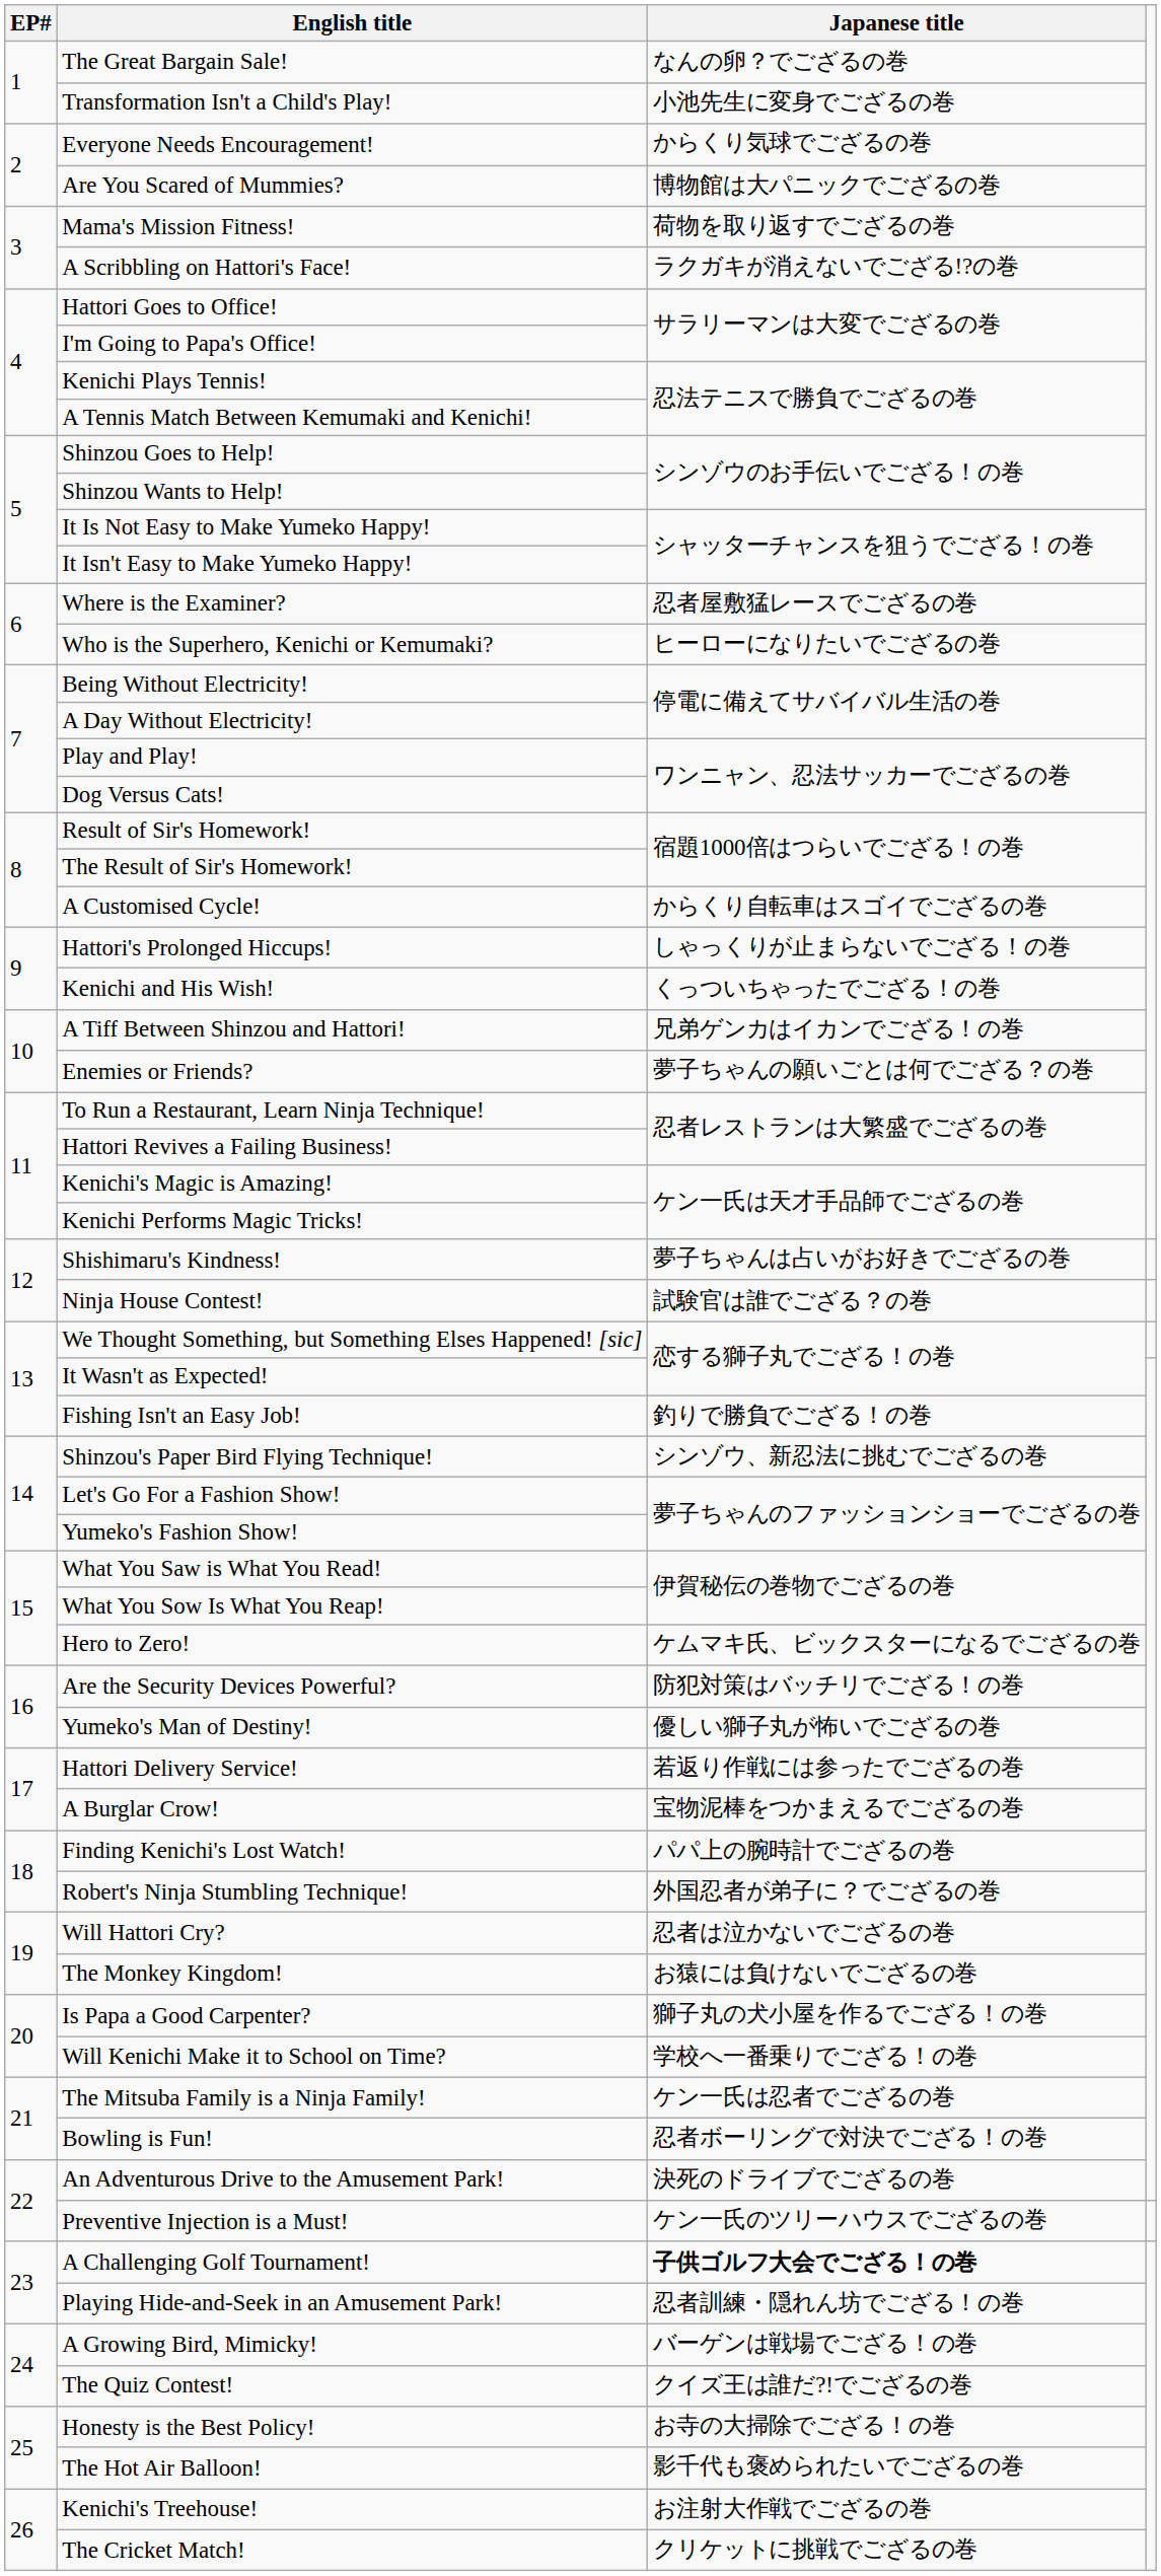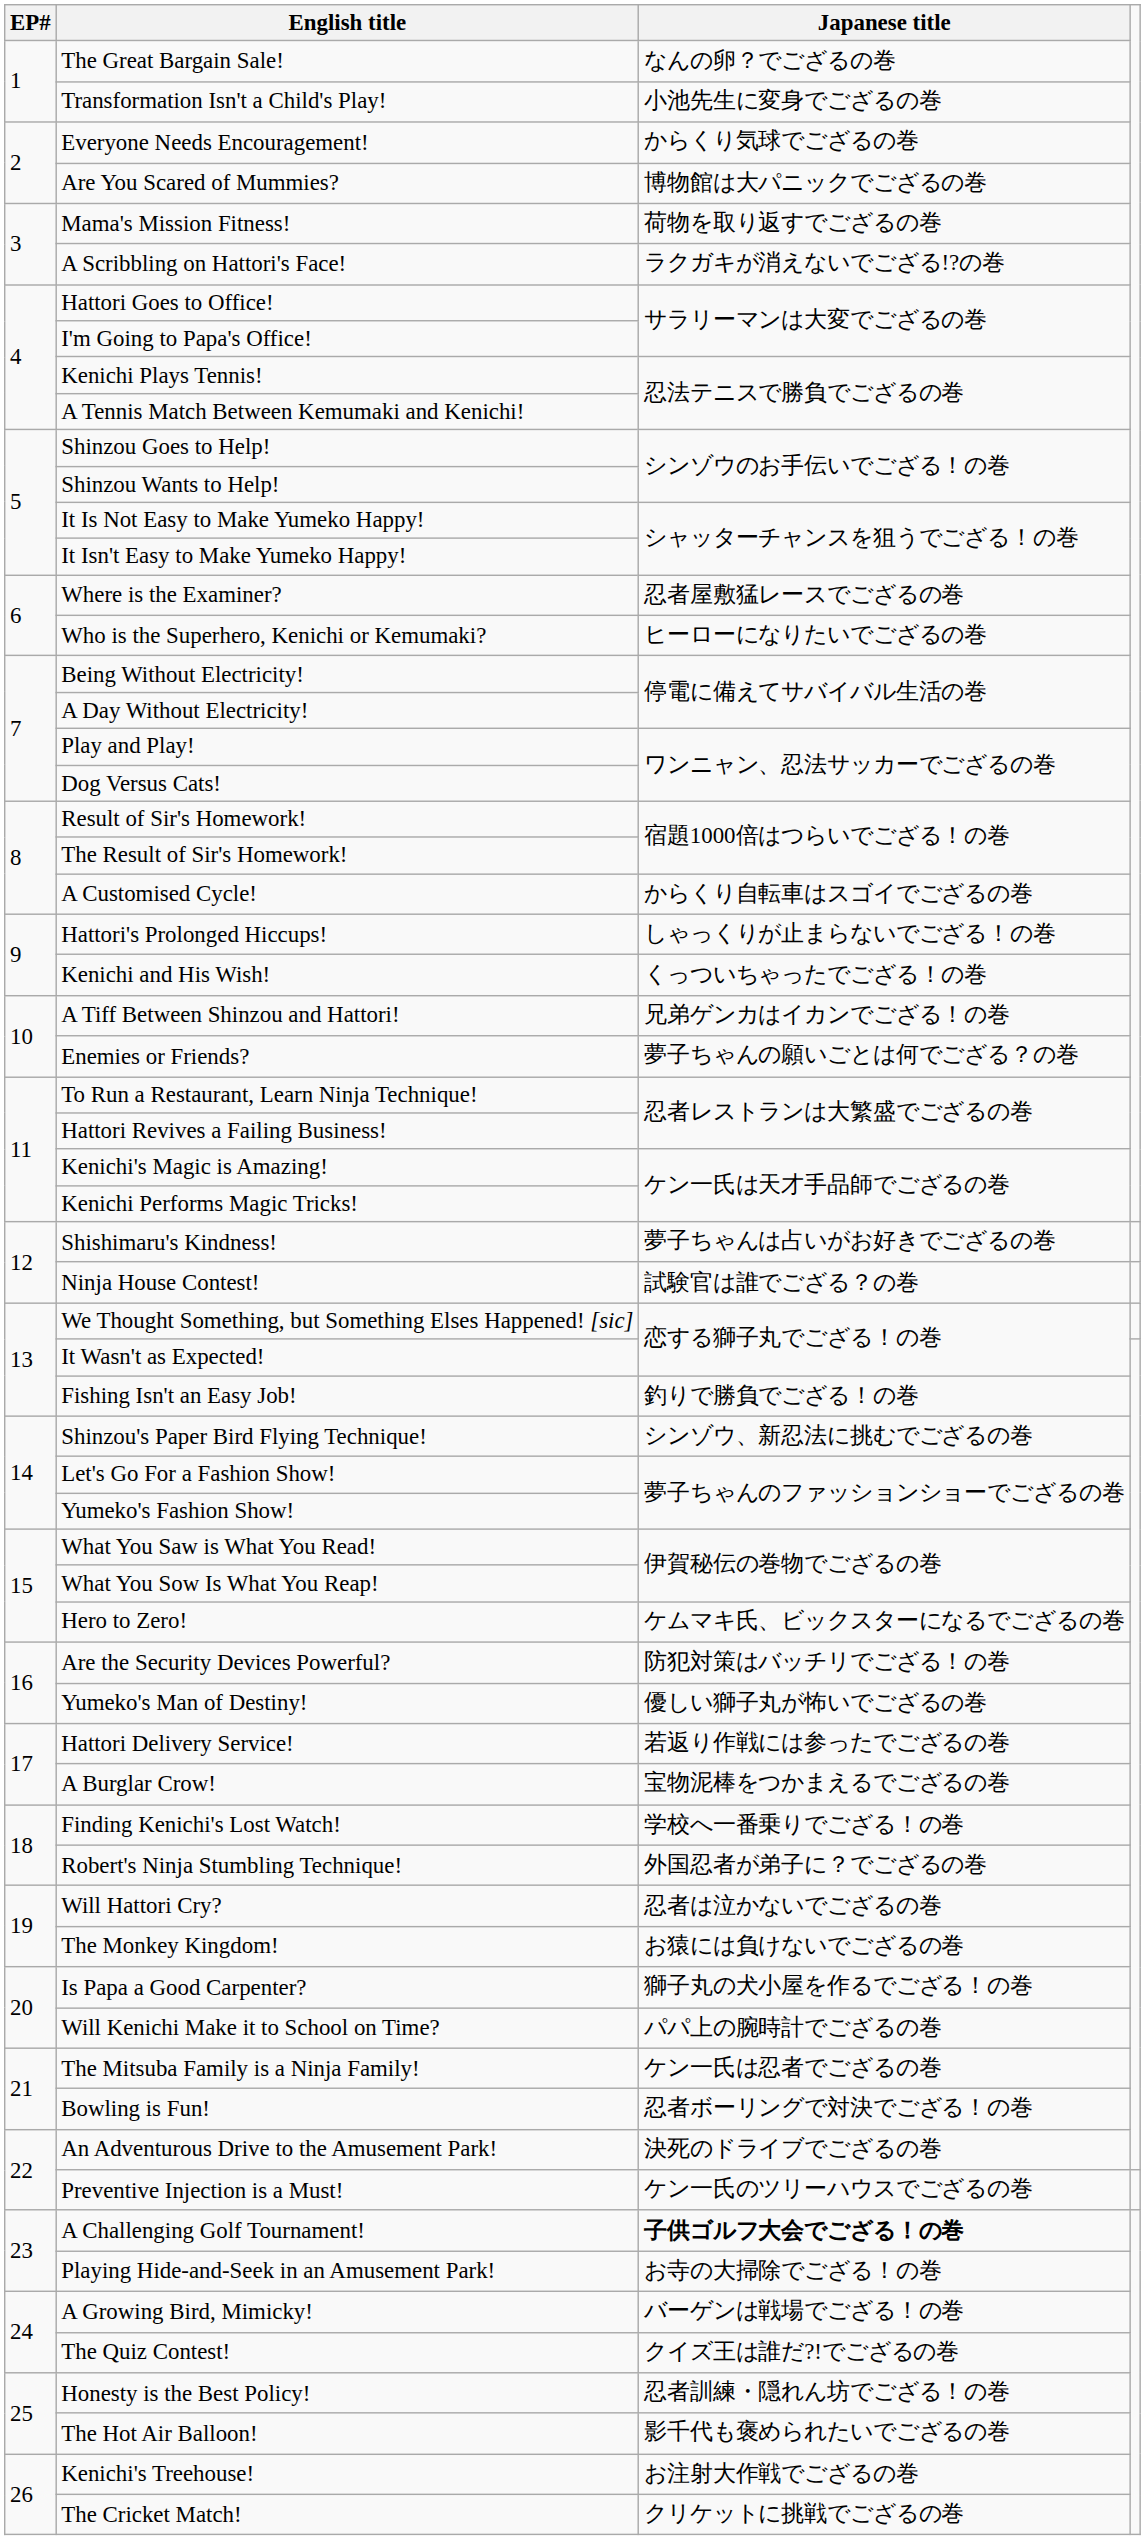 <table class="wikitable">
 <tr>
 <th>EP#</th>
 <th>English title</th>
 <th>Japanese title</th>
 </tr>
 <tr>
 <td rowspan="2">1</td>
 <td>The Great Bargain Sale!</td>
 <td>なんの卵？でござるの巻</td>
 </tr>
 <tr>
 <td>Transformation Isn't a Child's Play!</td>
 <td>小池先生に変身でござるの巻</td>
 </tr>
 <tr>
 <td rowspan="2">2</td>
 <td>Everyone Needs Encouragement!</td>
 <td>からくり気球でござるの巻</td>
 </tr>
 <tr>
 <td>Are You Scared of Mummies?</td>
 <td>博物館は大パニックでござるの巻</td>
 </tr>
 <tr>
 <td rowspan="2">3</td>
 <td>Mama's Mission Fitness!</td>
 <td>荷物を取り返すでござるの巻</td>
 </tr>
 <tr>
 <td>A Scribbling on Hattori's Face!</td>
 <td>ラクガキが消えないでござる!?の巻</td>
 </tr>
 <tr>
 <td rowspan="4">4</td>
 <td>Hattori Goes to Office!</td>
 <td rowspan="2">サラリーマンは大変でござるの巻</td>
 </tr>
 <tr>
 <td>I'm Going to Papa's Office!</td>
 </tr>
 <tr>
 <td>Kenichi Plays Tennis!</td>
 <td rowspan="2">忍法テニスで勝負でござるの巻</td>
 </tr>
 <tr>
 <td>A Tennis Match Between Kemumaki and Kenichi!</td>
 </tr>
 <tr>
 <td rowspan="4">5</td>
 <td>Shinzou Goes to Help!</td>
 <td rowspan="2">シンゾウのお手伝いでござる！の巻</td>
 </tr>
 <tr>
 <td>Shinzou Wants to Help!</td>
 </tr>
 <tr>
 <td>It Is Not Easy to Make Yumeko Happy!</td>
 <td rowspan="2">シャッターチャンスを狙うでござる！の巻</td>
 </tr>
 <tr>
 <td>It Isn't Easy to Make Yumeko Happy!</td>
 </tr>
 <tr>
 <td rowspan="2">6</td>
 <td>Where is the Examiner?</td>
 <td>忍者屋敷猛レースでござるの巻</td>
 </tr>
 <tr>
 <td>Who is the Superhero, Kenichi or Kemumaki?</td>
 <td>ヒーローになりたいでござるの巻</td>
 </tr>
 <tr>
 <td rowspan="4">7</td>
 <td>Being Without Electricity!</td>
 <td rowspan="2">停電に備えてサバイバル生活の巻</td>
 </tr>
 <tr>
 <td>A Day Without Electricity!</td>
 </tr>
 <tr>
 <td>Play and Play!</td>
 <td rowspan="2">ワンニャン、忍法サッカーでござるの巻</td>
 </tr>
 <tr>
 <td>Dog Versus Cats!</td>
 </tr>
 <tr>
 <td rowspan="3">8</td>
 <td>Result of Sir's Homework!</td>
 <td rowspan="2">宿題1000倍はつらいでござる！の巻</td>
 </tr>
 <tr>
 <td>The Result of Sir's Homework!</td>
 </tr>
 <tr>
 <td>A Customised Cycle!</td>
 <td>からくり自転車はスゴイでござるの巻</td>
 </tr>
 <tr>
 <td rowspan="2">9</td>
 <td>Hattori's Prolonged Hiccups!</td>
 <td>しゃっくりが止まらないでござる！の巻</td>
 </tr>
 <tr>
 <td>Kenichi and His Wish!</td>
 <td>くっついちゃったでござる！の巻</td>
 </tr>
 <tr>
 <td rowspan="2">10</td>
 <td>A Tiff Between Shinzou and Hattori!</td>
 <td>兄弟ゲンカはイカンでござる！の巻</td>
 </tr>
 <tr>
 <td>Enemies or Friends?</td>
 <td>夢子ちゃんの願いごとは何でござる？の巻</td>
 </tr>
 <tr>
 <td rowspan="4">11</td>
 <td>To Run a Restaurant, Learn Ninja Technique!</td>
 <td rowspan="2">忍者レストランは大繁盛でござるの巻</td>
 </tr>
 <tr>
 <td>Hattori Revives a Failing Business!</td>
 </tr>
 <tr>
 <td>Kenichi's Magic is Amazing!</td>
 <td rowspan="2">ケン一氏は天才手品師でござるの巻</td>
 </tr>
 <tr>
 <td>Kenichi Performs Magic Tricks!</td>
 </tr>
 <tr>
 <td rowspan="2">12</td>
 <td>Shishimaru's Kindness!</td>
 <td>夢子ちゃんは占いがお好きでござるの巻</td>
 <td></td>
 </tr>
 <tr>
 <td>Ninja House Contest!</td>
 <td>試験官は誰でござる？の巻</td>
 </tr>
 <tr>
 <td rowspan="3">13</td>
 <td>We Thought Something, but Something Elses Happened! <em>[sic]</em></td>
 <td rowspan="2">恋する獅子丸でござる！の巻</td>
 <td></td>
 </tr>
 <tr>
 <td>It Wasn't as Expected!</td>
 </tr>
 <tr>
 <td>Fishing Isn't an Easy Job!</td>
 <td>釣りで勝負でござる！の巻</td>
 </tr>
 <tr>
 <td rowspan="3">14</td>
 <td>Shinzou's Paper Bird Flying Technique!</td>
 <td>シンゾウ、新忍法に挑むでござるの巻</td>
 </tr>
 <tr>
 <td>Let's Go For a Fashion Show!</td>
 <td rowspan="2">夢子ちゃんのファッションショーでござるの巻</td>
 </tr>
 <tr>
 <td>Yumeko's Fashion Show!</td>
 </tr>
 <tr>
 <td rowspan="3">15</td>
 <td>What You Saw is What You Read!</td>
 <td rowspan="2">伊賀秘伝の巻物でござるの巻</td>
 </tr>
 <tr>
 <td>What You Sow Is What You Reap!</td>
 </tr>
 <tr>
 <td>Hero to Zero!</td>
 <td>ケムマキ氏、ビックスターになるでござるの巻</td>
 </tr>
 <tr>
 <td rowspan="2">16</td>
 <td>Are the Security Devices Powerful?</td>
 <td>防犯対策はバッチリでござる！の巻</td>
 </tr>
 <tr>
 <td>Yumeko's Man of Destiny!</td>
 <td>優しい獅子丸が怖いでござるの巻</td>
 </tr>
 <tr>
 <td rowspan="2">17</td>
 <td>Hattori Delivery Service!</td>
 <td>若返り作戦には参ったでござるの巻</td>
 </tr>
 <tr>
 <td>A Burglar Crow!</td>
 <td>宝物泥棒をつかまえるでござるの巻</td>
 </tr>
 <tr>
 <td rowspan="2">18</td>
 <td>Finding Kenichi's Lost Watch!</td>
-<td>パパ上の腕時計でござるの巻</td>
+<td>学校へ一番乗りでござる！の巻</td>
 </tr>
 <tr>
 <td>Robert's Ninja Stumbling Technique!</td>
 <td>外国忍者が弟子に？でござるの巻</td>
 </tr>
 <tr>
 <td rowspan="2">19</td>
 <td>Will Hattori Cry?</td>
 <td>忍者は泣かないでござるの巻</td>
 </tr>
 <tr>
 <td>The Monkey Kingdom!</td>
 <td>お猿には負けないでござるの巻</td>
 </tr>
 <tr>
 <td rowspan="2">20</td>
 <td>Is Papa a Good Carpenter?</td>
 <td>獅子丸の犬小屋を作るでござる！の巻</td>
 </tr>
 <tr>
 <td>Will Kenichi Make it to School on Time?</td>
-<td>学校へ一番乗りでござる！の巻</td>
+<td>パパ上の腕時計でござるの巻</td>
 </tr>
 <tr>
 <td rowspan="2">21</td>
 <td>The Mitsuba Family is a Ninja Family!</td>
 <td>ケン一氏は忍者でござるの巻</td>
 </tr>
 <tr>
 <td>Bowling is Fun!</td>
 <td>忍者ボーリングで対決でござる！の巻</td>
 </tr>
 <tr>
 <td rowspan="2">22</td>
 <td>An Adventurous Drive to the Amusement Park!</td>
 <td>決死のドライブでござるの巻</td>
 </tr>
 <tr>
 <td>Preventive Injection is a Must!</td>
 <td>ケン一氏のツリーハウスでござるの巻</td>
 <td></td>
 </tr>
 <tr>
 <td rowspan="2">23</td>
 <td>A Challenging Golf Tournament!</td>
 <td><strong>子供ゴルフ大会でござる！の巻</strong></td>
 </tr>
 <tr>
 <td>Playing Hide-and-Seek in an Amusement Park!</td>
-<td>忍者訓練・隠れん坊でござる！の巻</td>
+<td>お寺の大掃除でござる！の巻</td>
 </tr>
 <tr>
 <td rowspan="2">24</td>
 <td>A Growing Bird, Mimicky!</td>
 <td>バーゲンは戦場でござる！の巻</td>
 </tr>
 <tr>
 <td>The Quiz Contest!</td>
 <td>クイズ王は誰だ?!でござるの巻</td>
 </tr>
 <tr>
 <td rowspan="2">25</td>
 <td>Honesty is the Best Policy!</td>
-<td>お寺の大掃除でござる！の巻</td>
+<td>忍者訓練・隠れん坊でござる！の巻</td>
 </tr>
 <tr>
 <td>The Hot Air Balloon!</td>
 <td>影千代も褒められたいでござるの巻</td>
 </tr>
 <tr>
 <td rowspan="2">26</td>
 <td>Kenichi's Treehouse!</td>
 <td>お注射大作戦でござるの巻</td>
 </tr>
 <tr>
 <td>The Cricket Match!</td>
 <td>クリケットに挑戦でござるの巻</td>
 </tr>
 </table>
